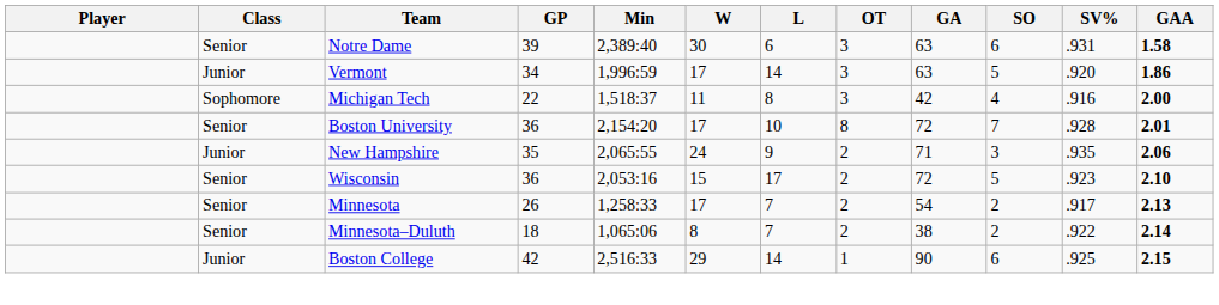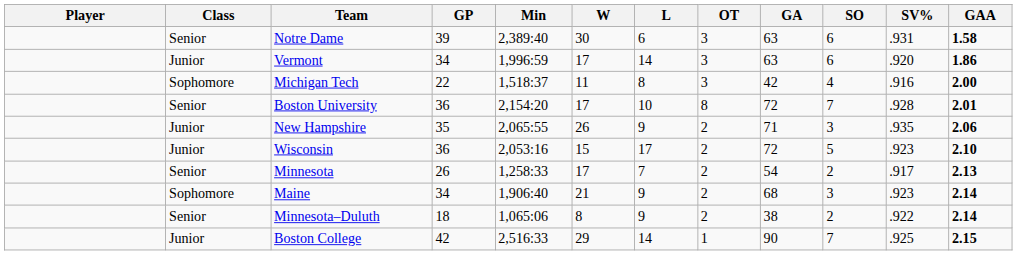 <table class="wikitable sortable">
 <tr>
 <th style="width: 11em;">Player</th>
 <th style="width: 7em;">Class</th>
 <th style="width: 11em;">Team</th>
 <th style="width: 4em;">GP</th>
 <th style="width: 5em;">Min</th>
 <th style="width: 4em;">W</th>
 <th style="width: 4em;">L</th>
 <th style="width: 4em;">OT</th>
 <th style="width: 4em;">GA</th>
 <th style="width: 4em;">SO</th>
 <th style="width: 4em;">SV%</th>
 <th style="width: 4em;">GAA</th>
 </tr>
 <tr>
 <td></td>
 <td>Senior</td>
 <td><a href='#'>Notre Dame</a></td>
 <td>39</td>
 <td>2,389:40</td>
 <td>30</td>
 <td>6</td>
 <td>3</td>
 <td>63</td>
 <td>6</td>
 <td>.931</td>
 <td><strong>1.58</strong></td>
 </tr>
 <tr>
 <td></td>
 <td>Junior</td>
 <td><a href='#'>Vermont</a></td>
 <td>34</td>
 <td>1,996:59</td>
 <td>17</td>
 <td>14</td>
 <td>3</td>
 <td>63</td>
-<td>5</td>
+<td>6</td>
 <td>.920</td>
 <td><strong>1.86</strong></td>
 </tr>
 <tr>
 <td></td>
 <td>Sophomore</td>
 <td><a href='#'>Michigan Tech</a></td>
 <td>22</td>
 <td>1,518:37</td>
 <td>11</td>
 <td>8</td>
 <td>3</td>
 <td>42</td>
 <td>4</td>
 <td>.916</td>
 <td><strong>2.00</strong></td>
 </tr>
 <tr>
 <td></td>
 <td>Senior</td>
 <td><a href='#'>Boston University</a></td>
 <td>36</td>
 <td>2,154:20</td>
 <td>17</td>
 <td>10</td>
 <td>8</td>
 <td>72</td>
 <td>7</td>
 <td>.928</td>
 <td><strong>2.01</strong></td>
 </tr>
 <tr>
 <td></td>
 <td>Junior</td>
 <td><a href='#'>New Hampshire</a></td>
 <td>35</td>
 <td>2,065:55</td>
-<td>24</td>
+<td>26</td>
 <td>9</td>
 <td>2</td>
 <td>71</td>
 <td>3</td>
 <td>.935</td>
 <td><strong>2.06</strong></td>
 </tr>
 <tr>
 <td></td>
-<td>Senior</td>
+<td>Junior</td>
 <td><a href='#'>Wisconsin</a></td>
 <td>36</td>
 <td>2,053:16</td>
 <td>15</td>
 <td>17</td>
 <td>2</td>
 <td>72</td>
 <td>5</td>
 <td>.923</td>
 <td><strong>2.10</strong></td>
 </tr>
 <tr>
 <td></td>
 <td>Senior</td>
 <td><a href='#'>Minnesota</a></td>
 <td>26</td>
 <td>1,258:33</td>
 <td>17</td>
 <td>7</td>
 <td>2</td>
 <td>54</td>
 <td>2</td>
 <td>.917</td>
 <td><strong>2.13</strong></td>
 </tr>
 <tr>
 <td></td>
+<td>Sophomore</td>
+<td><a href='#'>Maine</a></td>
+<td>34</td>
+<td>1,906:40</td>
+<td>21</td>
+<td>9</td>
+<td>2</td>
+<td>68</td>
+<td>3</td>
+<td>.923</td>
+<td><strong>2.14</strong></td>
+</tr>
+<tr>
+<td></td>
 <td>Senior</td>
 <td><a href='#'>Minnesota–Duluth</a></td>
 <td>18</td>
 <td>1,065:06</td>
 <td>8</td>
-<td>7</td>
+<td>9</td>
 <td>2</td>
 <td>38</td>
 <td>2</td>
 <td>.922</td>
 <td><strong>2.14</strong></td>
 </tr>
 <tr>
 <td></td>
 <td>Junior</td>
 <td><a href='#'>Boston College</a></td>
 <td>42</td>
 <td>2,516:33</td>
 <td>29</td>
 <td>14</td>
 <td>1</td>
 <td>90</td>
-<td>6</td>
+<td>7</td>
 <td>.925</td>
 <td><strong>2.15</strong></td>
 </tr>
 </table>
